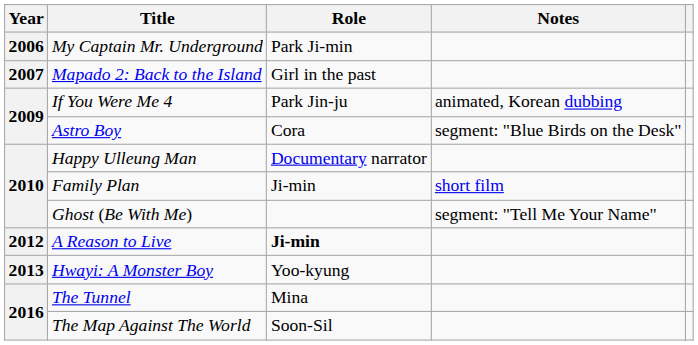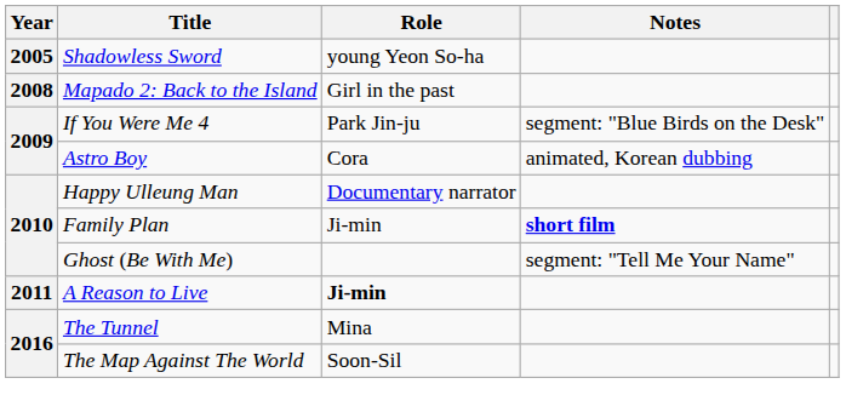 <table class="wikitable plainrowheaders sortable">
 <tr>
 <th scope="col">Year</th>
 <th scope="col">Title</th>
 <th scope="col">Role</th>
 <th scope="col">Notes</th>
 <th scope="col" class="unsortable"></th>
 </tr>
 <tr>
-<th scope="row">2006</th>
-<td><em>My Captain Mr. Underground</em></td>
-<td>Park Ji-min</td>
+<th scope="row">2005</th>
+<td><em><a href='#'>Shadowless Sword</a></em></td>
+<td>young Yeon So-ha</td>
 <td></td>
 <td style="text-align:center"></td>
 </tr>
 <tr>
-<th scope="row">2007</th>
+<th scope="row">2008</th>
 <td><em><a href='#'>Mapado 2: Back to the Island</a></em></td>
 <td>Girl in the past</td>
 <td></td>
 <td style="text-align:center"></td>
 </tr>
 <tr>
 <th scope="row" rowspan="2">2009</th>
 <td><em>If You Were Me 4</em></td>
 <td>Park Jin-ju</td>
-<td>animated, Korean <a href='#'>dubbing</a></td>
+<td>segment: "Blue Birds on the Desk"</td>
 <td style="text-align:center"></td>
 </tr>
 <tr>
 <td><em><a href='#'>Astro Boy</a></em></td>
 <td>Cora</td>
-<td>segment: "Blue Birds on the Desk"</td>
+<td>animated, Korean <a href='#'>dubbing</a></td>
 <td style="text-align:center"></td>
 </tr>
 <tr>
 <th scope="row" rowspan="3">2010</th>
 <td><em>Happy Ulleung Man</em></td>
 <td><a href='#'>Documentary</a> narrator</td>
 <td></td>
 <td style="text-align:center"></td>
 </tr>
 <tr>
 <td><em>Family Plan</em></td>
 <td>Ji-min</td>
-<td><a href='#'>short film</a></td>
+<td><strong><a href='#'>short film</a></strong></td>
 <td style="text-align:center"></td>
 </tr>
 <tr>
 <td><em>Ghost</em> (<em>Be With Me</em>)</td>
 <td></td>
 <td>segment: "Tell Me Your Name"</td>
 <td style="text-align:center"></td>
 </tr>
 <tr>
-<th scope="row">2012</th>
+<th scope="row">2011</th>
 <td><em><a href='#'>A Reason to Live</a></em></td>
 <td><strong>Ji-min</strong></td>
-<td></td>
-<td style="text-align:center"></td>
-</tr>
-<tr>
-<th scope="row">2013</th>
-<td><em><a href='#'>Hwayi: A Monster Boy</a></em></td>
-<td>Yoo-kyung</td>
 <td></td>
 <td style="text-align:center"></td>
 </tr>
 <tr>
 <th scope="row" rowspan="2">2016</th>
 <td><em><a href='#'>The Tunnel</a></em></td>
 <td>Mina</td>
 <td></td>
 <td style="text-align:center"></td>
 </tr>
 <tr>
 <td><em>The Map Against The World </em></td>
 <td>Soon-Sil</td>
 <td></td>
 <td style="text-align:center"></td>
 </tr>
 </table>
